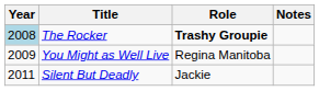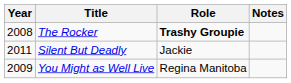 <table class="wikitable">
 <tr>
 <th>Year</th>
 <th>Title</th>
 <th>Role</th>
 <th>Notes</th>
 </tr>
 <tr>
-<td style="background: lightblue;">2008</td>
+<td>2008</td>
 <td><em><a href='#'>The Rocker</a></em></td>
 <td><strong>Trashy Groupie</strong></td>
+</tr>
+<tr>
+<td>2011</td>
+<td><em><a href='#'>Silent But Deadly</a></em></td>
+<td>Jackie</td>
+<td></td>
 </tr>
 <tr>
 <td>2009</td>
 <td><em><a href='#'>You Might as Well Live</a></em></td>
 <td>Regina Manitoba</td>
 <td></td>
 </tr>
-<tr>
-<td>2011</td>
-<td><em><a href='#'>Silent But Deadly</a></em></td>
-<td>Jackie</td>
-<td></td>
-</tr>
 </table>
